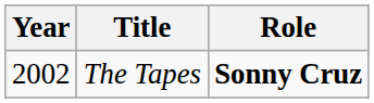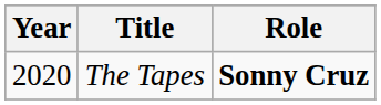 <table class="wikitable sortable">
 <tr>
 <th>Year</th>
 <th>Title</th>
 <th>Role</th>
 </tr>
 <tr>
-<td>2002</td>
+<td>2020</td>
 <td><em>The Tapes</em></td>
 <td><strong>Sonny Cruz</strong></td>
 </tr>
 </table>
